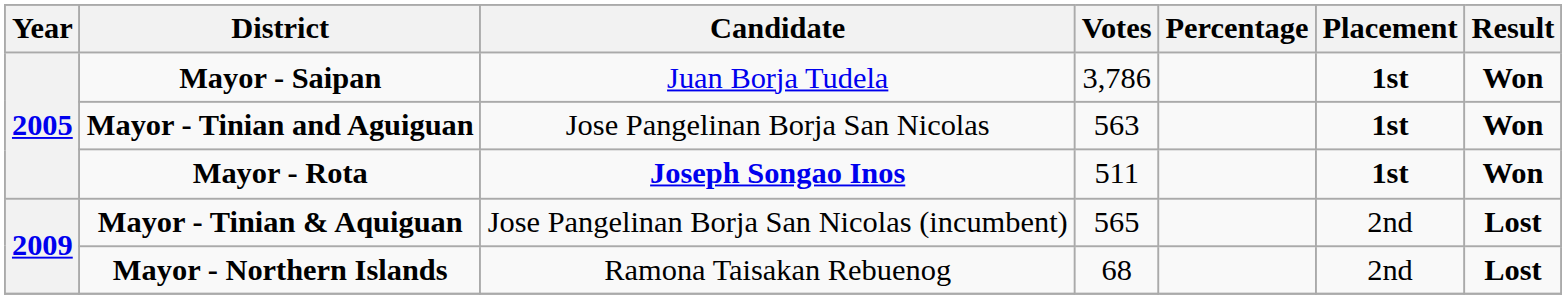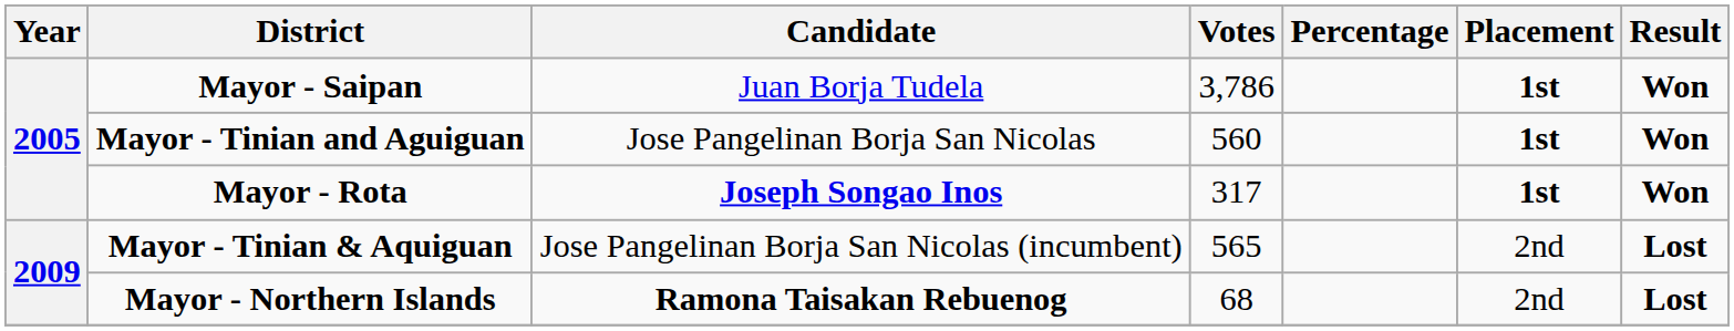 <table class="wikitable" style=text-align:center>
 <tr>
 <th rowspan=1>Year</th>
 <th rowspan=1>District</th>
 <th rowspan=1>Candidate</th>
 <th rowspan=1>Votes</th>
 <th rowspan=1>Percentage</th>
 <th rowspan=1>Placement</th>
 <th rowspan=1>Result</th>
 </tr>
 <tr>
 <th rowspan=3><a href='#'>2005</a></th>
 <td rowspan=1><strong>Mayor - Saipan</strong></td>
 <td><a href='#'>Juan Borja Tudela</a></td>
 <td>3,786</td>
 <td></td>
 <td><strong>1st</strong></td>
 <td><strong>Won</strong></td>
 </tr>
 <tr>
 <td rowspan=1><strong>Mayor - Tinian and Aguiguan</strong></td>
 <td>Jose Pangelinan Borja San Nicolas</td>
-<td>563</td>
+<td>560</td>
 <td></td>
 <td><strong>1st</strong></td>
 <td><strong>Won</strong></td>
 </tr>
 <tr>
 <td rowspan=1><strong>Mayor - Rota</strong></td>
 <td><strong><a href='#'>Joseph Songao Inos</a></strong></td>
-<td>511</td>
+<td>317</td>
 <td></td>
 <td><strong>1st</strong></td>
 <td><strong>Won</strong></td>
 </tr>
 <tr>
 <th rowspan=2><a href='#'>2009</a></th>
 <td rowspan=1><strong>Mayor - Tinian & Aquiguan</strong></td>
 <td>Jose Pangelinan Borja San Nicolas (incumbent)</td>
 <td>565</td>
 <td></td>
 <td>2nd</td>
 <td><strong>Lost</strong></td>
 </tr>
 <tr>
 <td rowspan=1><strong>Mayor - Northern Islands</strong></td>
-<td>Ramona Taisakan Rebuenog</td>
+<td><strong>Ramona Taisakan Rebuenog</strong></td>
 <td>68</td>
 <td></td>
 <td>2nd</td>
 <td><strong>Lost</strong></td>
 </tr>
 <tr>
 </tr>
 </table>
